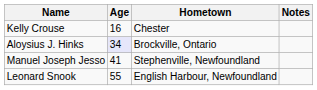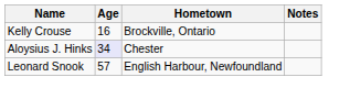 <table class="wikitable" style="font-size: 95%;">
 <tr>
 <th>Name</th>
 <th>Age</th>
 <th>Hometown</th>
 <th>Notes</th>
 </tr>
 <tr>
 <td>Kelly Crouse</td>
 <td>16</td>
-<td>Chester</td>
+<td>Brockville, Ontario</td>
 <td></td>
 </tr>
 <tr>
 <td>Aloysius J. Hinks</td>
 <td style="background: lavender;">34</td>
-<td>Brockville, Ontario</td>
-<td></td>
-</tr>
-<tr>
-<td>Manuel Joseph Jesso</td>
-<td>41</td>
-<td>Stephenville, Newfoundland</td>
+<td>Chester</td>
 <td></td>
 </tr>
 <tr>
 <td>Leonard Snook</td>
-<td>55</td>
+<td>57</td>
 <td>English Harbour, Newfoundland</td>
 <td></td>
 </tr>
 </table>
